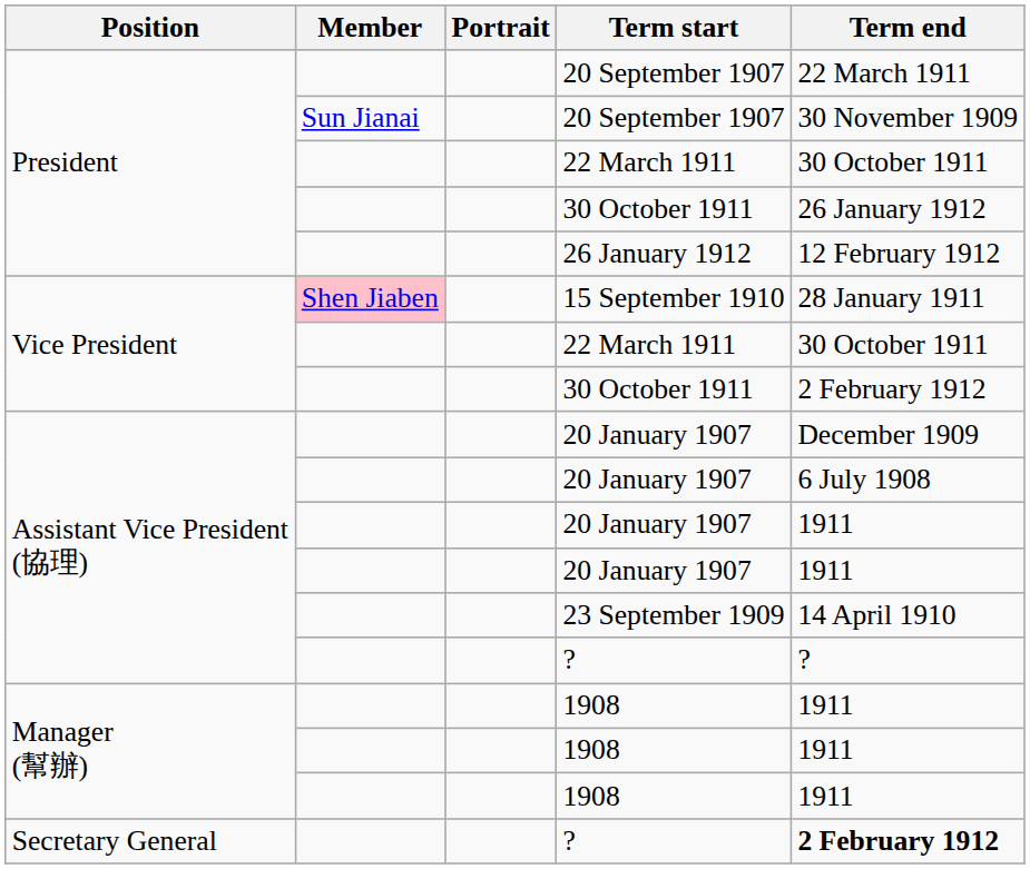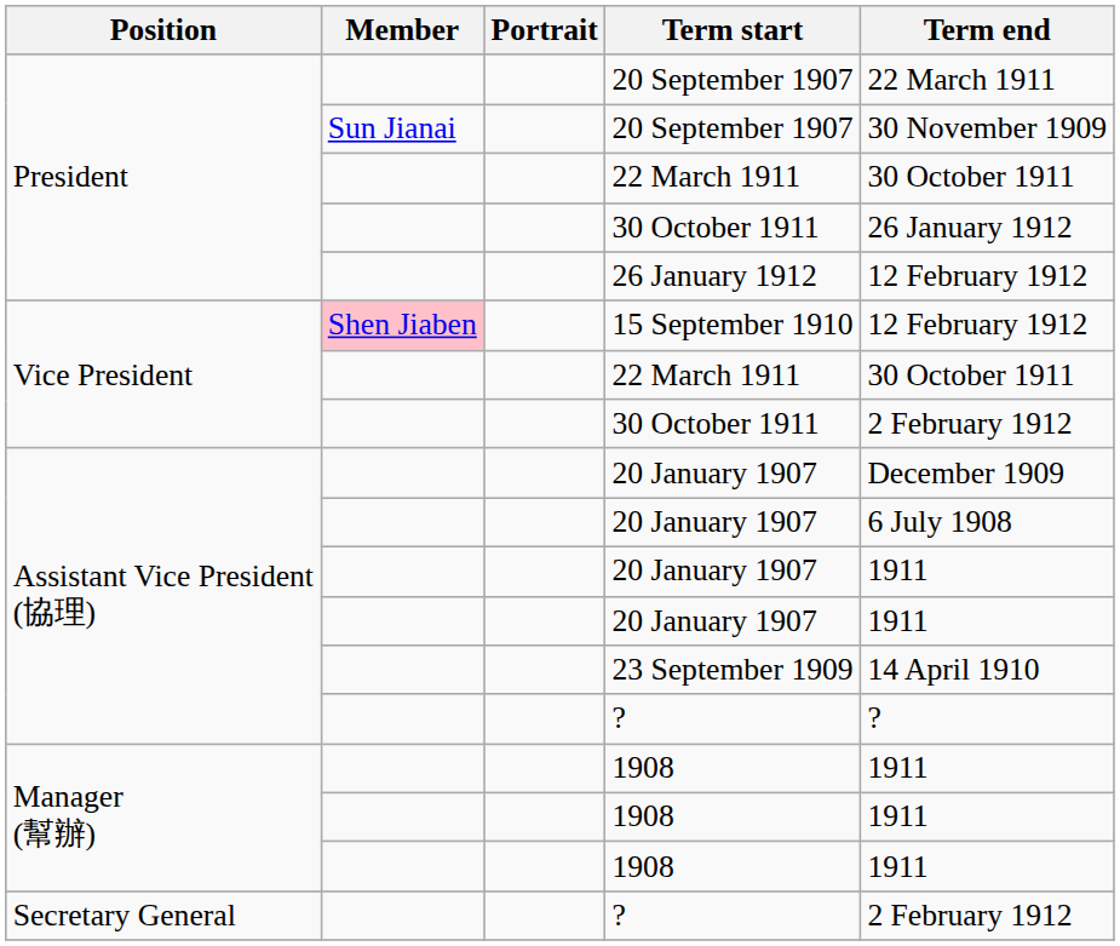 <table class="wikitable">
 <tr>
 <th>Position</th>
 <th>Member</th>
 <th>Portrait</th>
 <th>Term start</th>
 <th>Term end</th>
 </tr>
 <tr>
 <td rowspan="5">President</td>
 <td></td>
 <td></td>
 <td>20 September 1907</td>
 <td>22 March 1911</td>
 </tr>
 <tr>
 <td><a href='#'>Sun Jianai</a></td>
 <td></td>
 <td>20 September 1907</td>
 <td>30 November 1909</td>
 </tr>
 <tr>
 <td></td>
 <td></td>
 <td>22 March 1911</td>
 <td>30 October 1911</td>
 </tr>
 <tr>
 <td></td>
 <td></td>
 <td>30 October 1911</td>
 <td>26 January 1912</td>
 </tr>
 <tr>
 <td></td>
 <td></td>
 <td>26 January 1912</td>
 <td>12 February 1912</td>
 </tr>
 <tr>
 <td rowspan="3">Vice President</td>
 <td style="background: pink;"><a href='#'>Shen Jiaben</a></td>
 <td></td>
 <td>15 September 1910</td>
-<td>28 January 1911</td>
+<td>12 February 1912</td>
 </tr>
 <tr>
 <td></td>
 <td></td>
 <td>22 March 1911</td>
 <td>30 October 1911</td>
 </tr>
 <tr>
 <td></td>
 <td></td>
 <td>30 October 1911</td>
 <td>2 February 1912</td>
 </tr>
 <tr>
 <td rowspan="6">Assistant Vice President<br>(協理)</td>
 <td></td>
 <td></td>
 <td>20 January 1907</td>
 <td>December 1909</td>
 </tr>
 <tr>
 <td></td>
 <td></td>
 <td>20 January 1907</td>
 <td>6 July 1908</td>
 </tr>
 <tr>
 <td></td>
 <td></td>
 <td>20 January 1907</td>
 <td>1911</td>
 </tr>
 <tr>
 <td></td>
 <td></td>
 <td>20 January 1907</td>
 <td>1911</td>
 </tr>
 <tr>
 <td></td>
 <td></td>
 <td>23 September 1909</td>
 <td>14 April 1910</td>
 </tr>
 <tr>
 <td></td>
 <td></td>
 <td>?</td>
 <td>?</td>
 </tr>
 <tr>
 <td rowspan="3">Manager<br>(幫辦)</td>
 <td></td>
 <td></td>
 <td>1908</td>
 <td>1911</td>
 </tr>
 <tr>
 <td></td>
 <td></td>
 <td>1908</td>
 <td>1911</td>
 </tr>
 <tr>
 <td></td>
 <td></td>
 <td>1908</td>
 <td>1911</td>
 </tr>
 <tr>
 <td>Secretary General</td>
 <td></td>
 <td></td>
 <td>?</td>
-<td><strong>2 February 1912</strong></td>
+<td>2 February 1912</td>
 </tr>
 </table>
